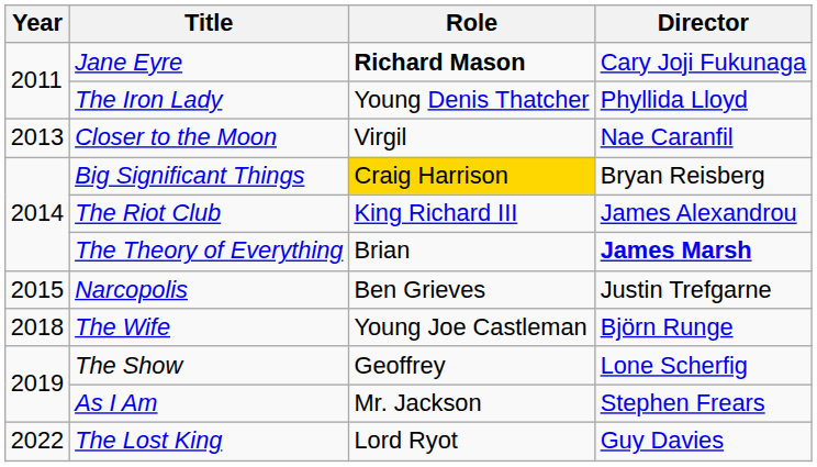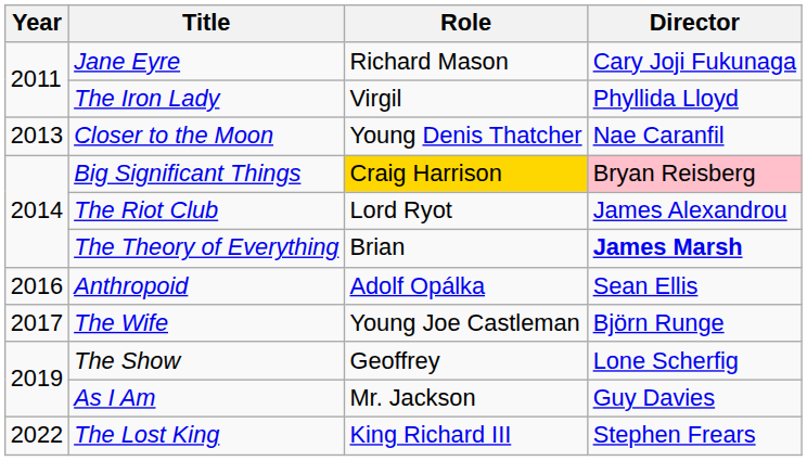 <table class="wikitable sortable">
 <tr>
 <th>Year</th>
 <th>Title</th>
 <th>Role</th>
 <th>Director</th>
 </tr>
 <tr>
 <td rowspan="2">2011</td>
 <td><a href='#'><em>Jane Eyre</em></a></td>
-<td><strong>Richard Mason</strong></td>
+<td>Richard Mason</td>
 <td><a href='#'>Cary Joji Fukunaga</a></td>
 </tr>
 <tr>
 <td><a href='#'><em>The Iron Lady</em></a></td>
-<td>Young <a href='#'>Denis Thatcher</a></td>
+<td>Virgil</td>
 <td><a href='#'>Phyllida Lloyd</a></td>
 </tr>
 <tr>
 <td>2013</td>
 <td><em><a href='#'>Closer to the Moon</a></em></td>
-<td>Virgil</td>
+<td>Young <a href='#'>Denis Thatcher</a></td>
 <td><a href='#'>Nae Caranfil</a></td>
 </tr>
 <tr>
 <td rowspan="3">2014</td>
 <td><em><a href='#'>Big Significant Things</a></em></td>
 <td style="background: gold;">Craig Harrison</td>
-<td>Bryan Reisberg</td>
+<td style="background: pink;">Bryan Reisberg</td>
 </tr>
 <tr>
 <td><em><a href='#'>The Riot Club</a></em></td>
-<td><a href='#'>King Richard III</a></td>
+<td>Lord Ryot</td>
 <td><a href='#'>James Alexandrou</a></td>
 </tr>
 <tr>
 <td><a href='#'><em>The Theory of Everything</em></a></td>
 <td>Brian</td>
 <td><strong><a href='#'>James Marsh</a></strong></td>
 </tr>
 <tr>
-<td>2015</td>
-<td><em><a href='#'>Narcopolis</a></em></td>
-<td>Ben Grieves</td>
-<td>Justin Trefgarne</td>
+<td>2016</td>
+<td><em><a href='#'>Anthropoid</a></em></td>
+<td><a href='#'>Adolf Opálka</a></td>
+<td><a href='#'>Sean Ellis</a></td>
 </tr>
 <tr>
-<td>2018</td>
+<td>2017</td>
 <td><em><a href='#'>The Wife</a></em></td>
 <td>Young Joe Castleman</td>
 <td><a href='#'>Björn Runge</a></td>
 </tr>
 <tr>
 <td rowspan="2">2019</td>
 <td><em>The Show</em></td>
 <td>Geoffrey</td>
 <td><a href='#'>Lone Scherfig</a></td>
 </tr>
 <tr>
 <td><em><a href='#'>As I Am</a></em></td>
 <td>Mr. Jackson</td>
-<td><a href='#'>Stephen Frears</a></td>
+<td><a href='#'>Guy Davies</a></td>
 </tr>
 <tr>
 <td>2022</td>
 <td><em><a href='#'>The Lost King</a></em></td>
-<td>Lord Ryot</td>
-<td><a href='#'>Guy Davies</a></td>
+<td><a href='#'>King Richard III</a></td>
+<td><a href='#'>Stephen Frears</a></td>
 </tr>
 </table>
